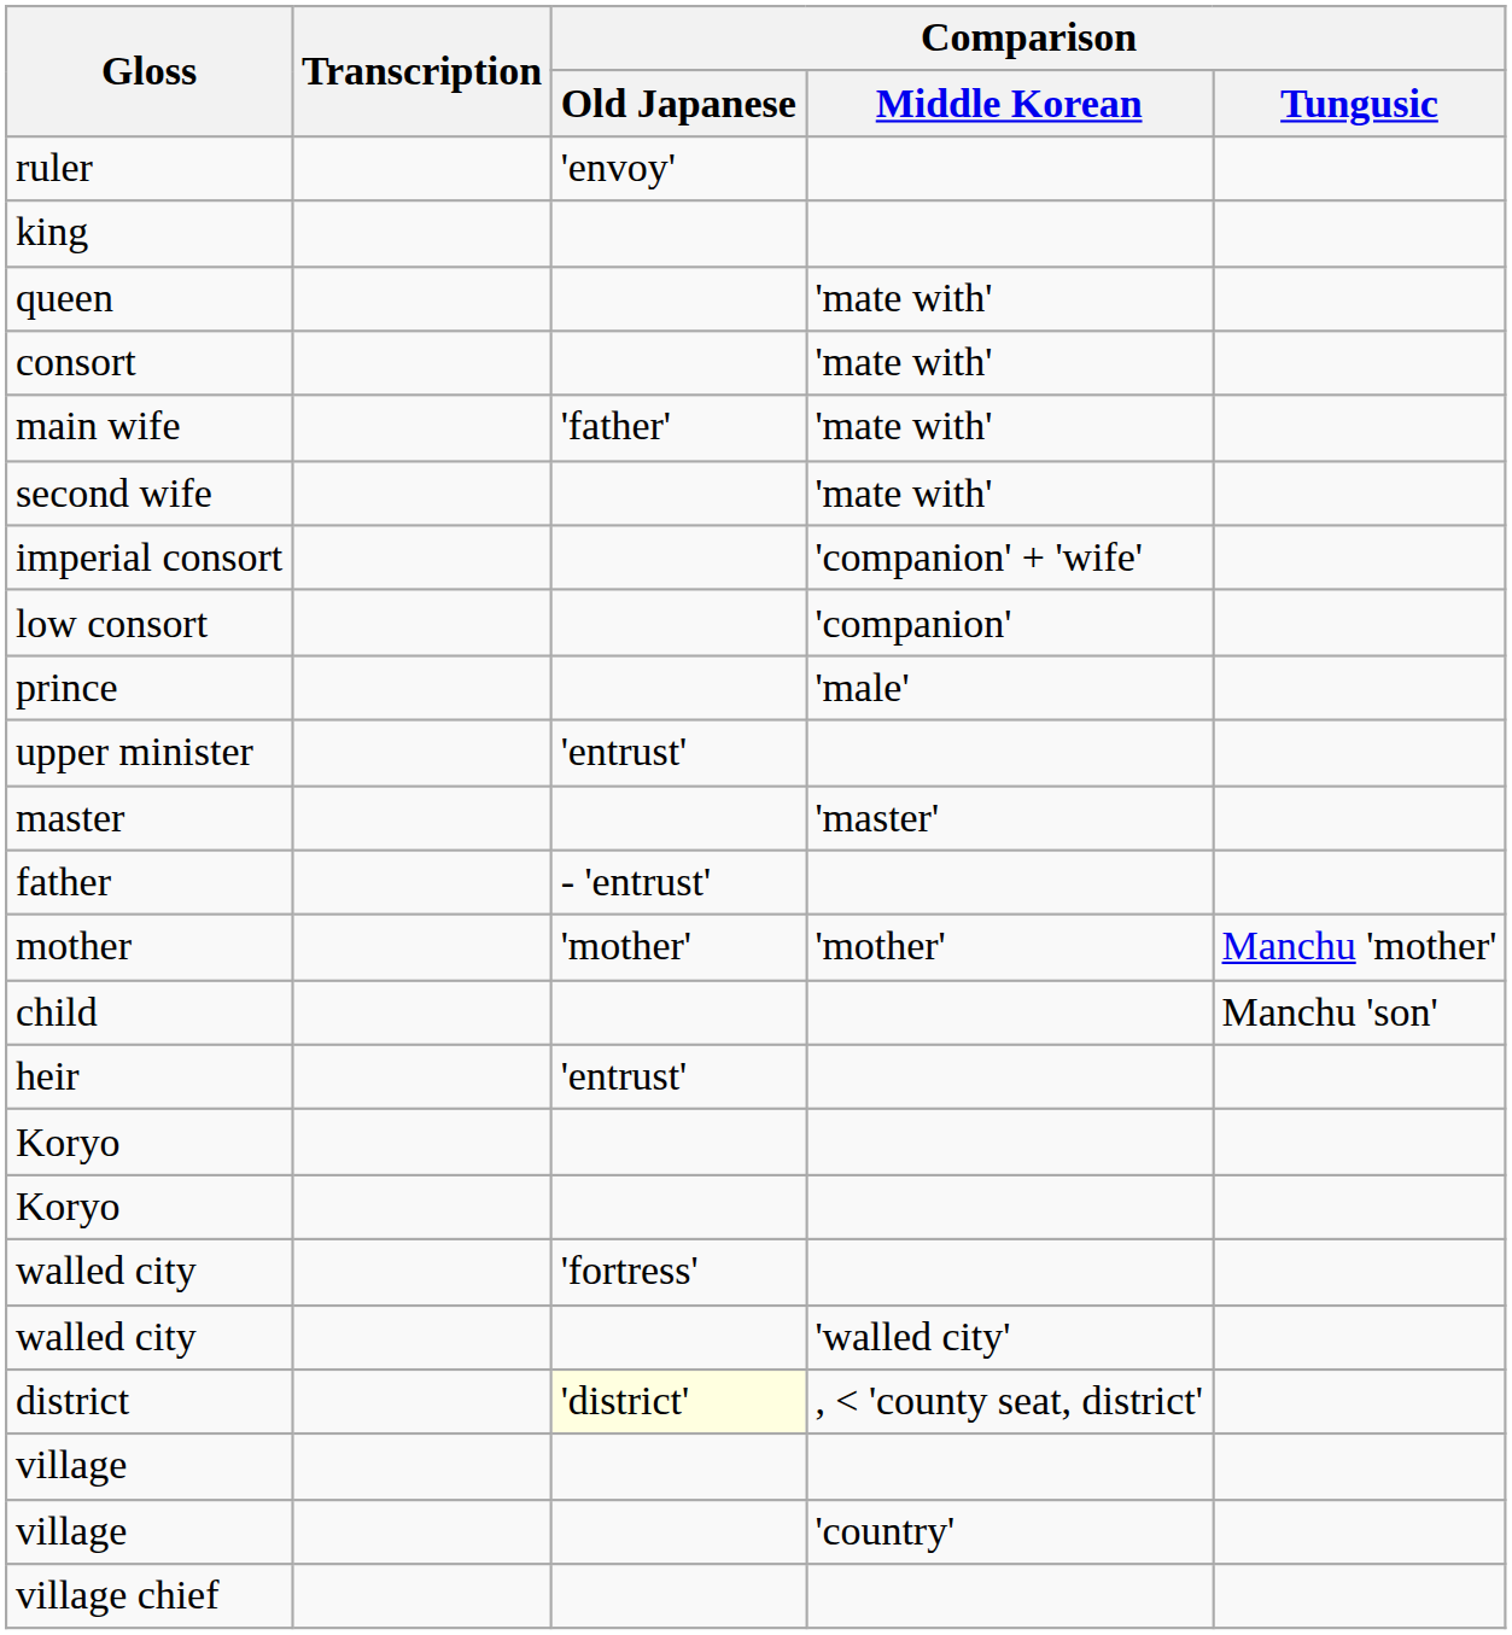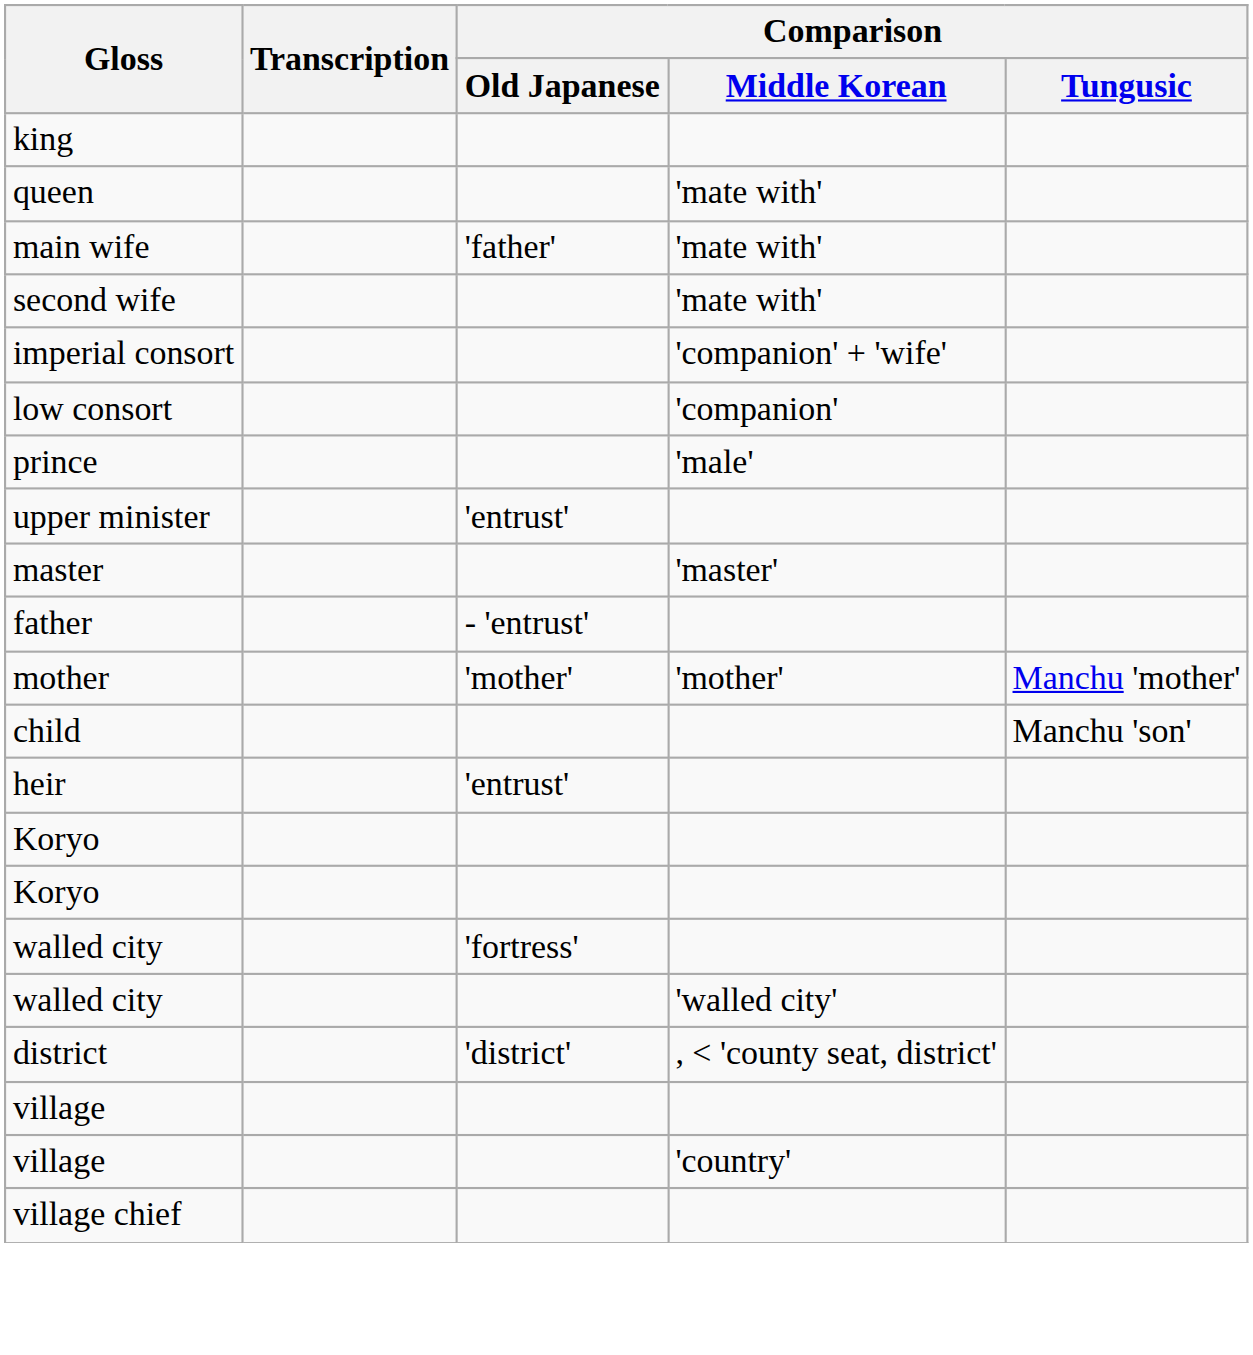 <table class="wikitable">
 <tr>
 <th rowspan="2">Gloss</th>
 <th rowspan="2">Transcription</th>
 <th colspan="3">Comparison</th>
 </tr>
 <tr>
 <th>Old Japanese</th>
 <th><a href='#'>Middle Korean</a></th>
 <th><a href='#'>Tungusic</a></th>
 </tr>
 <tr>
-<td>ruler</td>
-<td></td>
-<td> 'envoy'</td>
-<td></td>
-<td></td>
-</tr>
-<tr>
 <td>king</td>
 <td></td>
 <td></td>
 <td></td>
 <td></td>
 </tr>
 <tr>
 <td>queen</td>
-<td></td>
-<td></td>
-<td> 'mate with'</td>
-<td></td>
-</tr>
-<tr>
-<td>consort</td>
 <td></td>
 <td></td>
 <td> 'mate with'</td>
 <td></td>
 </tr>
 <tr>
 <td>main wife</td>
 <td></td>
 <td> 'father'</td>
 <td> 'mate with'</td>
 <td></td>
 </tr>
 <tr>
 <td>second wife</td>
 <td></td>
 <td></td>
 <td> 'mate with'</td>
 <td></td>
 </tr>
 <tr>
 <td>imperial consort</td>
 <td></td>
 <td></td>
 <td> 'companion' +  'wife'</td>
 <td></td>
 </tr>
 <tr>
 <td>low consort</td>
 <td></td>
 <td></td>
 <td> 'companion'</td>
 <td></td>
 </tr>
 <tr>
 <td>prince</td>
 <td></td>
 <td></td>
 <td> 'male'</td>
 <td></td>
 </tr>
 <tr>
 <td>upper minister</td>
 <td></td>
 <td> 'entrust'</td>
 <td></td>
 <td></td>
 </tr>
 <tr>
 <td>master</td>
 <td></td>
 <td></td>
 <td> 'master'</td>
 <td></td>
 </tr>
 <tr>
 <td>father</td>
 <td></td>
 <td>- 'entrust'</td>
 <td></td>
 <td></td>
 </tr>
 <tr>
 <td>mother</td>
 <td></td>
 <td> 'mother'</td>
 <td> 'mother'</td>
 <td><a href='#'>Manchu</a>  'mother'</td>
 </tr>
 <tr>
 <td>child</td>
 <td></td>
 <td></td>
 <td></td>
 <td>Manchu  'son'</td>
 </tr>
 <tr>
 <td>heir</td>
 <td></td>
 <td> 'entrust'</td>
 <td></td>
 <td></td>
 </tr>
 <tr>
 <td>Koryo</td>
 <td></td>
 <td></td>
 <td></td>
 <td></td>
 </tr>
 <tr>
 <td>Koryo</td>
 <td></td>
 <td></td>
 <td></td>
 <td></td>
 </tr>
 <tr>
 <td>walled city</td>
 <td></td>
 <td> 'fortress'</td>
 <td></td>
 <td></td>
 </tr>
 <tr>
 <td>walled city</td>
 <td></td>
 <td></td>
 <td> 'walled city'</td>
 <td></td>
 </tr>
 <tr>
 <td>district</td>
 <td></td>
-<td style="background: lightyellow;"> 'district'</td>
+<td> 'district'</td>
 <td>,  <  'county seat, district'</td>
 <td></td>
 </tr>
 <tr>
 <td>village</td>
 <td></td>
 <td></td>
 <td></td>
 <td></td>
 </tr>
 <tr>
 <td>village</td>
 <td></td>
 <td></td>
 <td> 'country'</td>
 <td></td>
 </tr>
 <tr>
 <td>village chief</td>
 <td></td>
 <td></td>
 <td></td>
 <td></td>
 </tr>
 </table>
